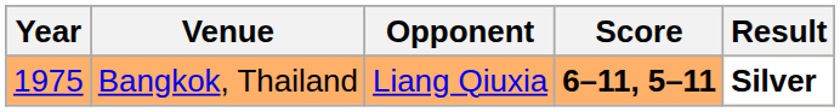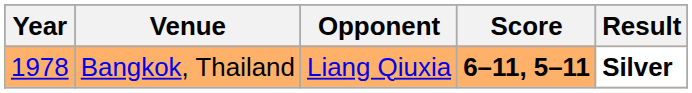 <table class="sortable wikitable" style="font-size: 90%;">
 <tr>
 <th>Year</th>
 <th>Venue</th>
 <th>Opponent</th>
 <th>Score</th>
 <th>Result</th>
 </tr>
 <tr style="background:#FFB069">
-<td align="center"><a href='#'>1975</a></td>
+<td align="center"><a href='#'>1978</a></td>
 <td align="left"><a href='#'>Bangkok</a>, Thailand</td>
 <td align="left"> <a href='#'>Liang Qiuxia</a></td>
 <td align="left"><strong>6–11, 5–11</strong></td>
 <td style="text-align:left; background:white"> <strong>Silver</strong></td>
 </tr>
 </table>
